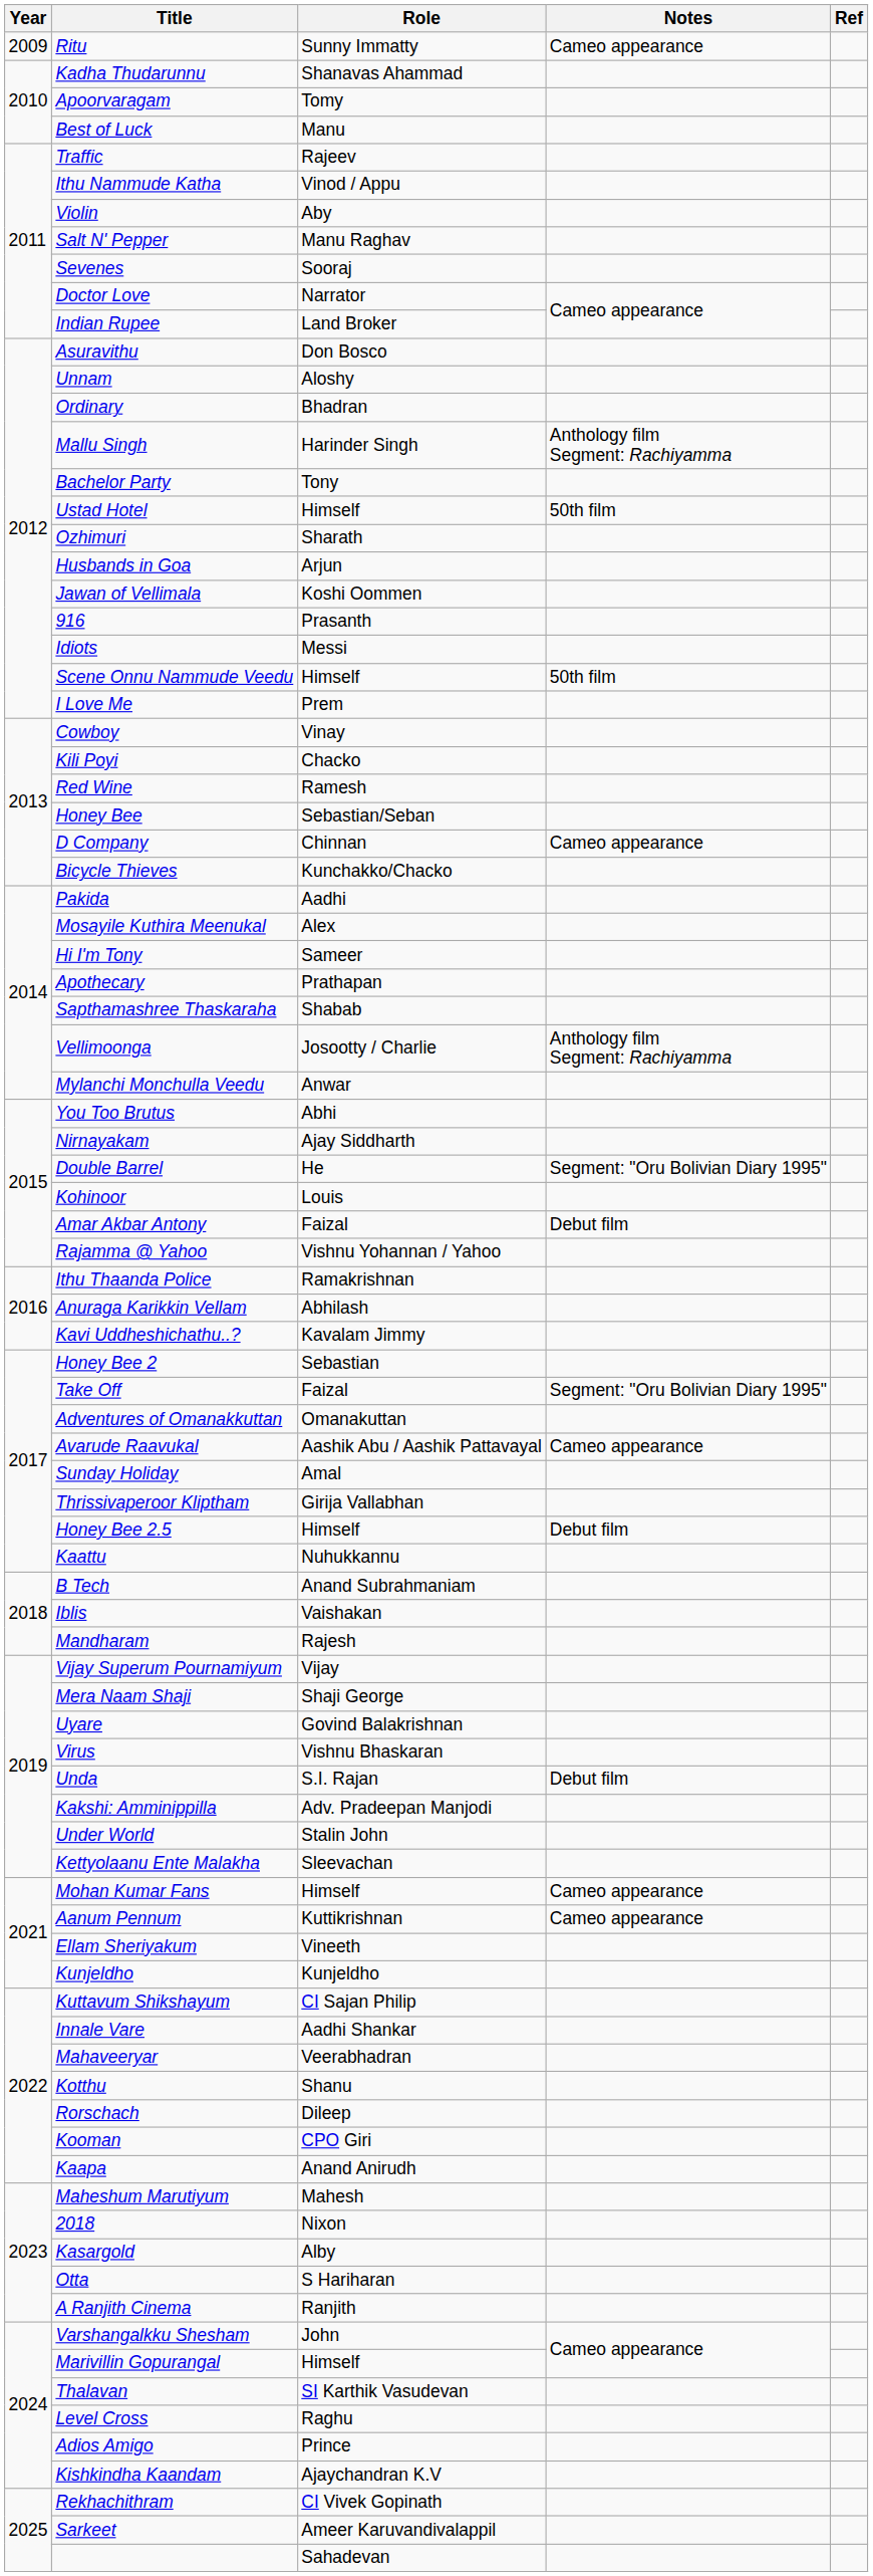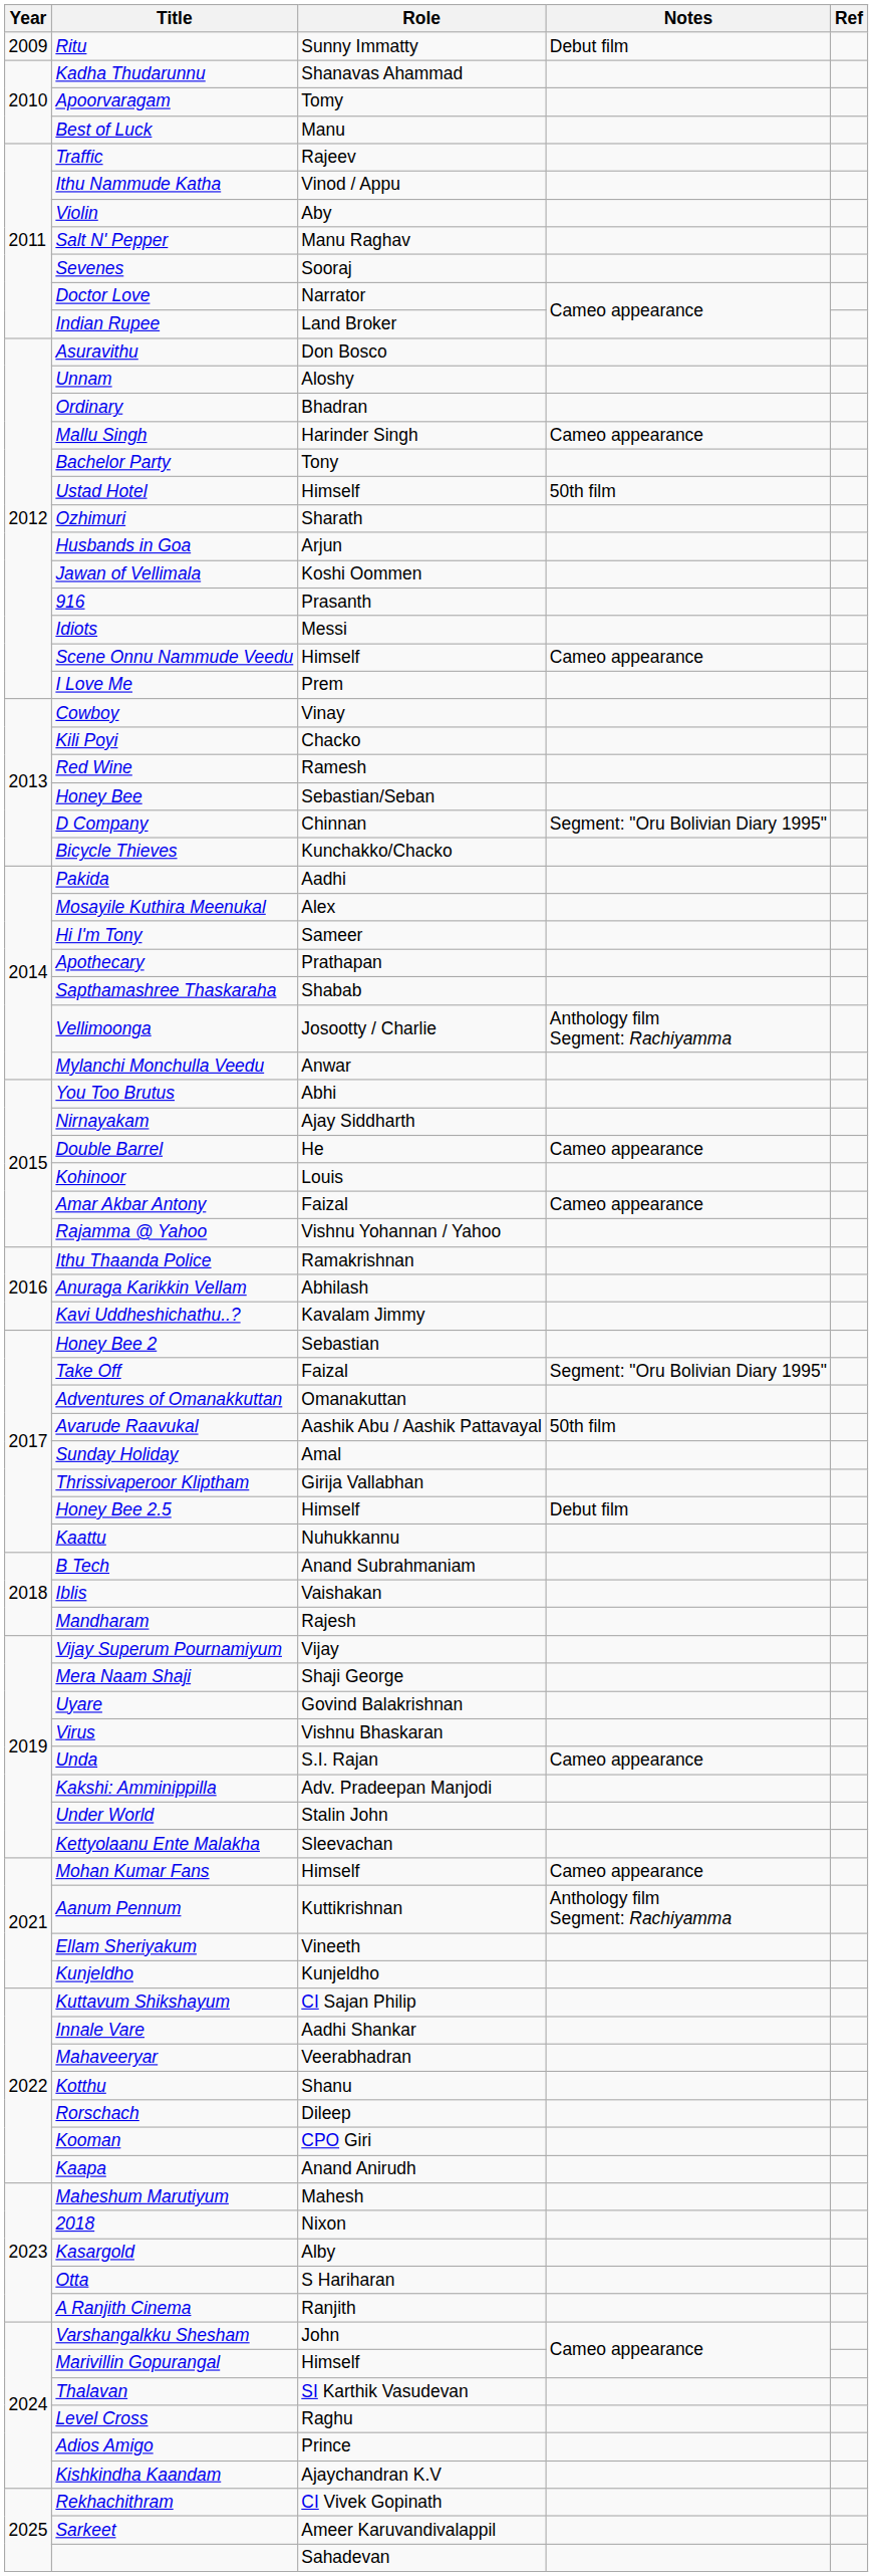 <table class="wikitable sortable">
 <tr>
 <th>Year</th>
 <th>Title</th>
 <th>Role</th>
 <th class="unsortable">Notes</th>
 <th>Ref</th>
 </tr>
 <tr>
 <td>2009</td>
 <td><em><a href='#'>Ritu</a></em></td>
 <td>Sunny Immatty</td>
-<td>Cameo appearance</td>
+<td>Debut film</td>
 <td></td>
 </tr>
 <tr>
 <td rowspan=3>2010</td>
 <td><em><a href='#'>Kadha Thudarunnu</a></em></td>
 <td>Shanavas Ahammad</td>
 <td></td>
 <td></td>
 </tr>
 <tr>
 <td><em><a href='#'>Apoorvaragam</a></em></td>
 <td>Tomy</td>
 <td></td>
 <td></td>
 </tr>
 <tr>
 <td><em><a href='#'>Best of Luck</a></em></td>
 <td>Manu</td>
 <td></td>
 <td></td>
 </tr>
 <tr>
 <td rowspan=7>2011</td>
 <td><em><a href='#'>Traffic</a></em></td>
 <td>Rajeev</td>
 <td></td>
 <td></td>
 </tr>
 <tr>
 <td><em><a href='#'>Ithu Nammude Katha</a></em></td>
 <td>Vinod / Appu</td>
 <td></td>
 <td></td>
 </tr>
 <tr>
 <td><em><a href='#'>Violin</a></em></td>
 <td>Aby</td>
 <td></td>
 <td></td>
 </tr>
 <tr>
 <td><em><a href='#'>Salt N' Pepper</a></em></td>
 <td>Manu Raghav</td>
 <td></td>
 <td></td>
 </tr>
 <tr>
 <td><em><a href='#'>Sevenes</a></em></td>
 <td>Sooraj</td>
 <td></td>
 <td></td>
 </tr>
 <tr>
 <td><em><a href='#'>Doctor Love</a></em></td>
 <td>Narrator</td>
 <td rowspan="2">Cameo appearance</td>
 <td></td>
 </tr>
 <tr>
 <td><em><a href='#'>Indian Rupee</a></em></td>
 <td>Land Broker</td>
 <td></td>
 </tr>
 <tr>
 <td rowspan=13>2012</td>
 <td><em><a href='#'>Asuravithu</a></em></td>
 <td>Don Bosco</td>
 <td></td>
 <td></td>
 </tr>
 <tr>
 <td><em><a href='#'>Unnam</a></em></td>
 <td>Aloshy</td>
 <td></td>
 <td></td>
 </tr>
 <tr>
 <td><em><a href='#'>Ordinary</a></em></td>
 <td>Bhadran</td>
 <td></td>
 <td></td>
 </tr>
 <tr>
 <td><em><a href='#'>Mallu Singh</a></em></td>
 <td>Harinder Singh</td>
-<td>Anthology film<br>Segment: <em>Rachiyamma</em></td>
+<td>Cameo appearance</td>
 <td></td>
 </tr>
 <tr>
 <td><em><a href='#'>Bachelor Party</a></em></td>
 <td>Tony</td>
 <td></td>
 <td></td>
 </tr>
 <tr>
 <td><em><a href='#'>Ustad Hotel</a></em></td>
 <td>Himself</td>
 <td>50th film</td>
 <td></td>
 </tr>
 <tr>
 <td><em><a href='#'>Ozhimuri</a></em></td>
 <td>Sharath</td>
 <td></td>
 <td></td>
 </tr>
 <tr>
 <td><em><a href='#'>Husbands in Goa</a></em></td>
 <td>Arjun</td>
 <td></td>
 <td></td>
 </tr>
 <tr>
 <td><em><a href='#'>Jawan of Vellimala</a></em></td>
 <td>Koshi Oommen</td>
 <td></td>
 <td></td>
 </tr>
 <tr>
 <td><em><a href='#'>916</a></em></td>
 <td>Prasanth</td>
 <td></td>
 <td></td>
 </tr>
 <tr>
 <td><em><a href='#'>Idiots</a></em></td>
 <td>Messi</td>
 <td></td>
 <td></td>
 </tr>
 <tr>
 <td><em><a href='#'>Scene Onnu Nammude Veedu</a></em></td>
 <td>Himself</td>
-<td>50th film</td>
+<td>Cameo appearance</td>
 <td></td>
 </tr>
 <tr>
 <td><em><a href='#'>I Love Me</a></em></td>
 <td>Prem</td>
 <td></td>
 <td></td>
 </tr>
 <tr>
 <td rowspan=6>2013</td>
 <td><em><a href='#'>Cowboy</a></em></td>
 <td>Vinay</td>
 <td></td>
 <td></td>
 </tr>
 <tr>
 <td><em><a href='#'>Kili Poyi</a></em></td>
 <td>Chacko</td>
 <td></td>
 <td></td>
 </tr>
 <tr>
 <td><em><a href='#'>Red Wine</a></em></td>
 <td>Ramesh</td>
 <td></td>
 <td></td>
 </tr>
 <tr>
 <td><em><a href='#'>Honey Bee</a></em></td>
 <td>Sebastian/Seban</td>
 <td></td>
 <td></td>
 </tr>
 <tr>
 <td><em><a href='#'>D Company</a></em></td>
 <td>Chinnan</td>
-<td>Cameo appearance</td>
+<td>Segment: "Oru Bolivian Diary 1995"</td>
 <td></td>
 </tr>
 <tr>
 <td><em><a href='#'>Bicycle Thieves</a></em></td>
 <td>Kunchakko/Chacko</td>
 <td></td>
 <td></td>
 </tr>
 <tr>
 <td rowspan=7>2014</td>
 <td><em><a href='#'>Pakida</a></em></td>
 <td>Aadhi</td>
 <td></td>
 <td></td>
 </tr>
 <tr>
 <td><em><a href='#'>Mosayile Kuthira Meenukal</a></em></td>
 <td>Alex</td>
 <td></td>
 <td></td>
 </tr>
 <tr>
 <td><em><a href='#'>Hi I'm Tony</a></em></td>
 <td>Sameer</td>
 <td></td>
 <td></td>
 </tr>
 <tr>
 <td><em><a href='#'>Apothecary</a></em></td>
 <td>Prathapan</td>
 <td></td>
 <td></td>
 </tr>
 <tr>
 <td><em><a href='#'>Sapthamashree Thaskaraha</a></em></td>
 <td>Shabab</td>
 <td></td>
 <td></td>
 </tr>
 <tr>
 <td><em><a href='#'>Vellimoonga</a></em></td>
 <td>Josootty / Charlie</td>
 <td>Anthology film<br>Segment: <em>Rachiyamma</em></td>
 <td></td>
 </tr>
 <tr>
 <td><em><a href='#'>Mylanchi Monchulla Veedu</a></em></td>
 <td>Anwar</td>
 <td></td>
 <td></td>
 </tr>
 <tr>
 <td rowspan=6>2015</td>
 <td><em><a href='#'>You Too Brutus</a></em></td>
 <td>Abhi</td>
 <td></td>
 <td></td>
 </tr>
 <tr>
 <td><em><a href='#'>Nirnayakam</a></em></td>
 <td>Ajay Siddharth</td>
 <td></td>
 <td></td>
 </tr>
 <tr>
 <td><em><a href='#'>Double Barrel</a></em></td>
 <td>He</td>
-<td>Segment: "Oru Bolivian Diary 1995"</td>
+<td>Cameo appearance</td>
 <td></td>
 </tr>
 <tr>
 <td><em><a href='#'>Kohinoor</a></em></td>
 <td>Louis</td>
 <td></td>
 <td></td>
 </tr>
 <tr>
 <td><em><a href='#'>Amar Akbar Antony</a></em></td>
 <td>Faizal</td>
-<td>Debut film</td>
+<td>Cameo appearance</td>
 <td></td>
 </tr>
 <tr>
 <td><em><a href='#'>Rajamma @ Yahoo</a></em></td>
 <td>Vishnu Yohannan / Yahoo</td>
 <td></td>
 <td></td>
 </tr>
 <tr>
 <td rowspan=3>2016</td>
 <td><em><a href='#'>Ithu Thaanda Police</a></em></td>
 <td>Ramakrishnan</td>
 <td></td>
 <td></td>
 </tr>
 <tr>
 <td><em><a href='#'>Anuraga Karikkin Vellam</a></em></td>
 <td>Abhilash</td>
 <td></td>
 <td></td>
 </tr>
 <tr>
 <td><em><a href='#'>Kavi Uddheshichathu..?</a></em></td>
 <td>Kavalam Jimmy</td>
 <td></td>
 <td></td>
 </tr>
 <tr>
 <td rowspan=8>2017</td>
 <td><em><a href='#'>Honey Bee 2</a></em></td>
 <td>Sebastian</td>
 <td></td>
 <td></td>
 </tr>
 <tr>
 <td><em><a href='#'>Take Off</a></em></td>
 <td>Faizal</td>
 <td>Segment: "Oru Bolivian Diary 1995"</td>
 <td></td>
 </tr>
 <tr>
 <td><em><a href='#'>Adventures of Omanakkuttan</a></em></td>
 <td>Omanakuttan</td>
 <td></td>
 <td></td>
 </tr>
 <tr>
 <td><em><a href='#'>Avarude Raavukal</a></em></td>
 <td>Aashik Abu / Aashik Pattavayal</td>
-<td>Cameo appearance</td>
+<td>50th film</td>
 <td></td>
 </tr>
 <tr>
 <td><em><a href='#'>Sunday Holiday</a></em></td>
 <td>Amal</td>
 <td></td>
 <td></td>
 </tr>
 <tr>
 <td><em><a href='#'>Thrissivaperoor Kliptham</a></em></td>
 <td>Girija Vallabhan</td>
 <td></td>
 <td></td>
 </tr>
 <tr>
 <td><em><a href='#'>Honey Bee 2.5</a></em></td>
 <td>Himself</td>
 <td>Debut film</td>
 <td></td>
 </tr>
 <tr>
 <td><em><a href='#'>Kaattu</a></em></td>
 <td>Nuhukkannu</td>
 <td></td>
 <td></td>
 </tr>
 <tr>
 <td rowspan=3>2018</td>
 <td><em><a href='#'>B Tech</a></em></td>
 <td>Anand Subrahmaniam</td>
 <td></td>
 <td></td>
 </tr>
 <tr>
 <td><em><a href='#'>Iblis</a></em></td>
 <td>Vaishakan</td>
 <td></td>
 <td></td>
 </tr>
 <tr>
 <td><em><a href='#'>Mandharam</a></em></td>
 <td>Rajesh</td>
 <td></td>
 <td></td>
 </tr>
 <tr>
 <td rowspan=8>2019</td>
 <td><em><a href='#'>Vijay Superum Pournamiyum</a></em></td>
 <td>Vijay</td>
 <td></td>
 <td></td>
 </tr>
 <tr>
 <td><em><a href='#'>Mera Naam Shaji</a></em></td>
 <td>Shaji George</td>
 <td></td>
 <td></td>
 </tr>
 <tr>
 <td><em><a href='#'>Uyare</a></em></td>
 <td>Govind Balakrishnan</td>
 <td></td>
 <td></td>
 </tr>
 <tr>
 <td><em><a href='#'>Virus</a></em></td>
 <td>Vishnu Bhaskaran</td>
 <td></td>
 <td></td>
 </tr>
 <tr>
 <td><em><a href='#'>Unda</a></em></td>
 <td>S.I. Rajan</td>
-<td>Debut film</td>
+<td>Cameo appearance</td>
 <td></td>
 </tr>
 <tr>
 <td><em><a href='#'>Kakshi: Amminippilla</a></em></td>
 <td>Adv. Pradeepan Manjodi</td>
 <td></td>
 <td></td>
 </tr>
 <tr>
 <td><em><a href='#'>Under World</a></em></td>
 <td>Stalin John</td>
 <td></td>
 <td></td>
 </tr>
 <tr>
 <td><em><a href='#'>Kettyolaanu Ente Malakha</a></em></td>
 <td>Sleevachan</td>
 <td></td>
 <td></td>
 </tr>
 <tr>
 <td rowspan=4>2021</td>
 <td><em><a href='#'>Mohan Kumar Fans</a></em></td>
 <td>Himself</td>
 <td>Cameo appearance</td>
 <td></td>
 </tr>
 <tr>
 <td><em><a href='#'>Aanum Pennum</a></em></td>
 <td>Kuttikrishnan</td>
-<td>Cameo appearance</td>
+<td>Anthology film<br>Segment: <em>Rachiyamma</em></td>
 <td></td>
 </tr>
 <tr>
 <td><em><a href='#'>Ellam Sheriyakum</a></em></td>
 <td>Vineeth</td>
 <td></td>
 <td></td>
 </tr>
 <tr>
 <td><em><a href='#'>Kunjeldho</a></em></td>
 <td>Kunjeldho</td>
 <td></td>
 <td></td>
 </tr>
 <tr>
 <td rowspan=7>2022</td>
 <td><em><a href='#'>Kuttavum Shikshayum</a></em></td>
 <td><a href='#'>CI</a> Sajan Philip</td>
 <td></td>
 <td></td>
 </tr>
 <tr>
 <td><em><a href='#'>Innale Vare</a></em></td>
 <td>Aadhi Shankar</td>
 <td></td>
 <td></td>
 </tr>
 <tr>
 <td><em><a href='#'>Mahaveeryar</a></em></td>
 <td>Veerabhadran</td>
 <td></td>
 <td></td>
 </tr>
 <tr>
 <td><em><a href='#'>Kotthu</a></em></td>
 <td>Shanu</td>
 <td></td>
 <td></td>
 </tr>
 <tr>
 <td><em><a href='#'>Rorschach</a></em></td>
 <td>Dileep</td>
 <td></td>
 <td></td>
 </tr>
 <tr>
 <td><em><a href='#'>Kooman</a></em></td>
 <td><a href='#'>CPO</a> Giri</td>
 <td></td>
 <td></td>
 </tr>
 <tr>
 <td><em><a href='#'>Kaapa</a></em></td>
 <td>Anand Anirudh</td>
 <td></td>
 <td></td>
 </tr>
 <tr>
 <td rowspan=5>2023</td>
 <td><em><a href='#'>Maheshum Marutiyum</a></em></td>
 <td>Mahesh</td>
 <td></td>
 <td></td>
 </tr>
 <tr>
 <td><em><a href='#'>2018</a></em></td>
 <td>Nixon</td>
 <td></td>
 <td></td>
 </tr>
 <tr>
 <td><em><a href='#'>Kasargold</a></em></td>
 <td>Alby</td>
 <td></td>
 <td></td>
 </tr>
 <tr>
 <td><em><a href='#'>Otta</a></em></td>
 <td>S Hariharan</td>
 <td></td>
 <td></td>
 </tr>
 <tr>
 <td><em><a href='#'>A Ranjith Cinema</a></em></td>
 <td>Ranjith</td>
 <td></td>
 <td></td>
 </tr>
 <tr>
 <td rowspan=6>2024</td>
 <td><em><a href='#'>Varshangalkku Shesham</a></em></td>
 <td>John</td>
 <td rowspan="2">Cameo appearance</td>
 <td></td>
 </tr>
 <tr>
 <td><em><a href='#'>Marivillin Gopurangal</a></em></td>
 <td>Himself</td>
 <td></td>
 </tr>
 <tr>
 <td><em><a href='#'>Thalavan</a></em></td>
 <td><a href='#'>SI</a> Karthik Vasudevan</td>
 <td></td>
 <td></td>
 </tr>
 <tr>
 <td><em><a href='#'>Level Cross</a></em></td>
 <td>Raghu</td>
 <td></td>
 <td></td>
 </tr>
 <tr>
 <td><em><a href='#'>Adios Amigo</a></em></td>
 <td>Prince</td>
 <td></td>
 <td></td>
 </tr>
 <tr>
 <td><em><a href='#'>Kishkindha Kaandam</a></em></td>
 <td>Ajaychandran K.V</td>
 <td></td>
 <td></td>
 </tr>
 <tr>
 <td rowspan=3>2025</td>
 <td><em><a href='#'>Rekhachithram</a></em></td>
 <td><a href='#'>CI</a> Vivek Gopinath</td>
 <td></td>
 <td></td>
 </tr>
 <tr>
 <td><em><a href='#'>Sarkeet</a></em></td>
 <td>Ameer Karuvandivalappil</td>
 <td></td>
 <td></td>
 </tr>
 <tr>
 <td></td>
 <td>Sahadevan</td>
 <td></td>
 <td></td>
 </tr>
 <tr>
 </tr>
 </table>
